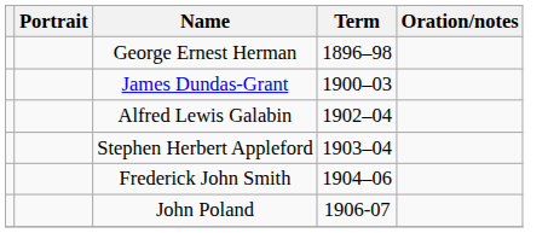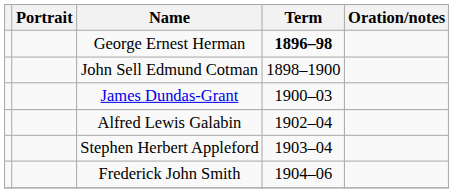 <table class="wikitable sortable sticky-header" style=text-align:center;>
 <tr>
 <th></th>
 <th>Portrait</th>
 <th>Name<br></th>
 <th>Term</th>
 <th>Oration/notes</th>
 </tr>
 <tr>
 <td></td>
 <td></td>
 <td>George Ernest Herman</td>
-<td>1896–98</td>
+<td><strong>1896–98</strong></td>
+<td></td>
+</tr>
+<tr>
+<td></td>
+<td></td>
+<td>John Sell Edmund Cotman</td>
+<td>1898–1900</td>
 <td></td>
 </tr>
 <tr>
 <td></td>
 <td></td>
 <td><a href='#'>James Dundas-Grant</a></td>
 <td>1900–03</td>
 <td></td>
 </tr>
 <tr>
 <td></td>
 <td></td>
 <td>Alfred Lewis Galabin</td>
 <td>1902–04</td>
 <td></td>
 </tr>
 <tr>
 <td></td>
 <td></td>
 <td>Stephen Herbert Appleford</td>
 <td>1903–04</td>
 <td></td>
 </tr>
 <tr>
 <td></td>
 <td></td>
 <td>Frederick John Smith</td>
 <td>1904–06</td>
 <td></td>
 </tr>
 <tr>
-<td></td>
-<td></td>
-<td>John Poland</td>
-<td>1906-07</td>
-<td></td>
-</tr>
-<tr>
 </tr>
 </table>
